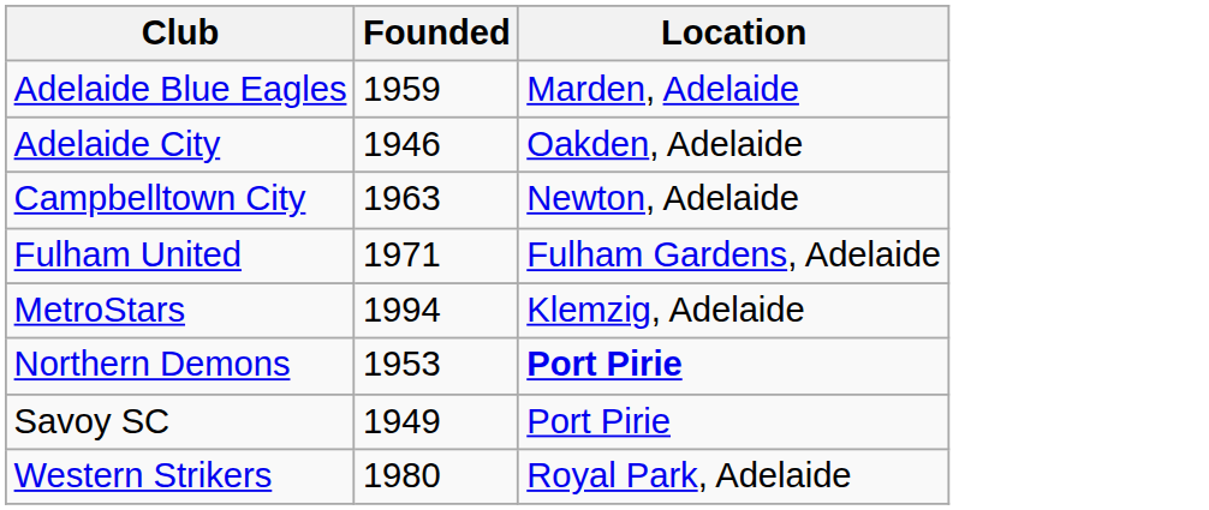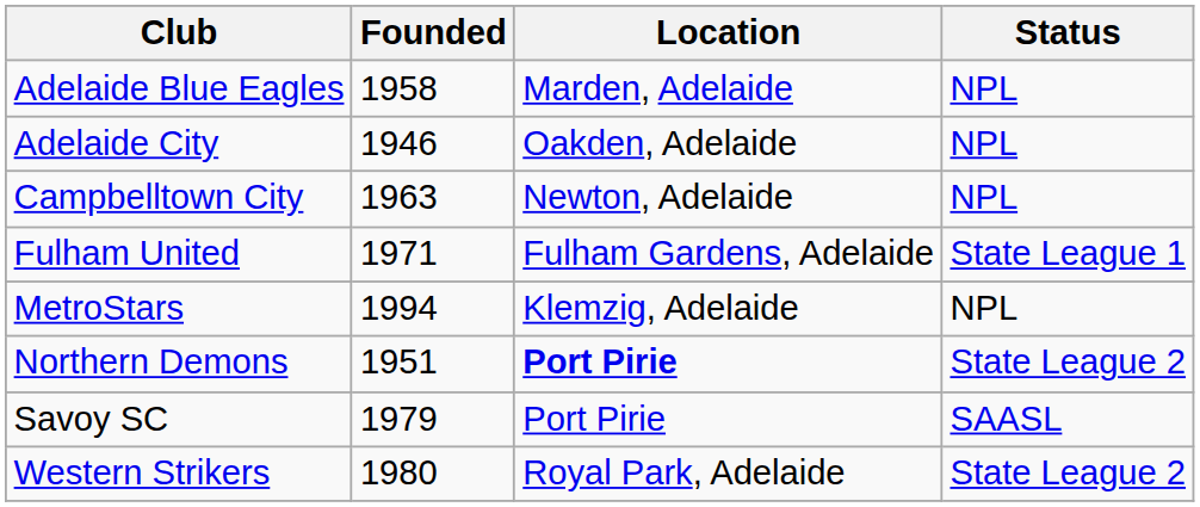 <table class="wikitable sortable">
 <tr>
 <th>Club</th>
 <th>Founded</th>
 <th>Location</th>
+<th>Status</th>
 </tr>
 <tr>
 <td><a href='#'>Adelaide Blue Eagles</a></td>
-<td>1959</td>
+<td>1958</td>
 <td><a href='#'>Marden</a>, <a href='#'>Adelaide</a></td>
+<td><a href='#'>NPL</a></td>
 </tr>
 <tr>
 <td><a href='#'>Adelaide City</a></td>
 <td>1946</td>
 <td><a href='#'>Oakden</a>, Adelaide</td>
+<td><a href='#'>NPL</a></td>
 </tr>
 <tr>
 <td><a href='#'>Campbelltown City</a></td>
 <td>1963</td>
 <td><a href='#'>Newton</a>, Adelaide</td>
+<td><a href='#'>NPL</a></td>
 </tr>
 <tr>
 <td><a href='#'>Fulham United</a></td>
 <td>1971</td>
 <td><a href='#'>Fulham Gardens</a>, Adelaide</td>
+<td><a href='#'>State League 1</a></td>
 </tr>
 <tr>
 <td><a href='#'>MetroStars</a></td>
 <td>1994</td>
 <td><a href='#'>Klemzig</a>, Adelaide</td>
+<td>NPL</td>
 </tr>
 <tr>
 <td><a href='#'>Northern Demons</a></td>
-<td>1953</td>
+<td>1951</td>
 <td><strong><a href='#'>Port Pirie</a></strong></td>
+<td><a href='#'>State League 2</a></td>
 </tr>
 <tr>
 <td>Savoy SC</td>
-<td>1949</td>
+<td>1979</td>
 <td><a href='#'>Port Pirie</a></td>
+<td><a href='#'>SAASL</a></td>
 </tr>
 <tr>
 <td><a href='#'>Western Strikers</a></td>
 <td>1980</td>
 <td><a href='#'>Royal Park</a>, Adelaide</td>
+<td><a href='#'>State League 2</a></td>
 </tr>
 </table>
